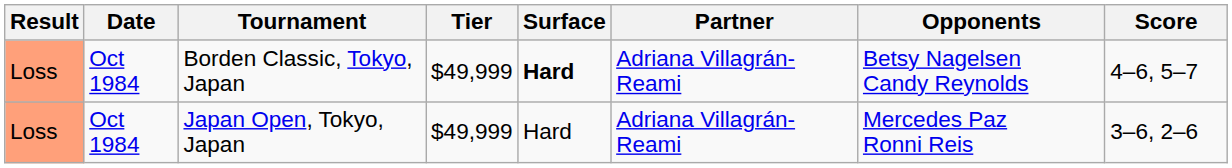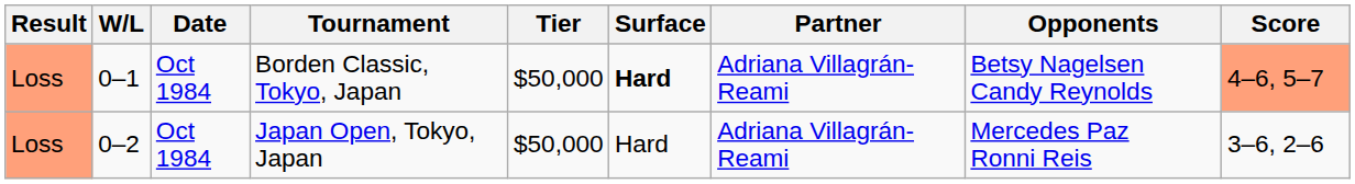 <table class="sortable wikitable">
 <tr>
 <th style="width:40px">Result</th>
+<th style="width:30px" class="unsortable">W/L</th>
 <th style="width:60px">Date</th>
 <th style="width:170px">Tournament</th>
 <th style="width:40px">Tier</th>
 <th style="width:50px">Surface</th>
 <th style="width:170px">Partner</th>
 <th style="width:170px">Opponents</th>
 <th style="width:80px" class="unsortable">Score</th>
 </tr>
 <tr>
 <td style="background:#FFA07A;">Loss</td>
+<td>0–1</td>
 <td><a href='#'>Oct 1984</a></td>
 <td>Borden Classic, <a href='#'>Tokyo</a>, Japan</td>
-<td>$49,999</td>
+<td>$50,000</td>
 <td><strong>Hard</strong></td>
 <td> <a href='#'>Adriana Villagrán-Reami</a></td>
 <td> <a href='#'>Betsy Nagelsen</a><br> <a href='#'>Candy Reynolds</a></td>
-<td>4–6, 5–7</td>
+<td style="background: lightsalmon;">4–6, 5–7</td>
 </tr>
 <tr>
 <td style="background:#FFA07A;">Loss</td>
+<td>0–2</td>
 <td><a href='#'>Oct 1984</a></td>
 <td><a href='#'>Japan Open</a>, Tokyo, Japan</td>
-<td>$49,999</td>
+<td>$50,000</td>
 <td>Hard</td>
 <td> <a href='#'>Adriana Villagrán-Reami</a></td>
 <td> <a href='#'>Mercedes Paz</a><br> <a href='#'>Ronni Reis</a></td>
 <td>3–6, 2–6</td>
 </tr>
 </table>
